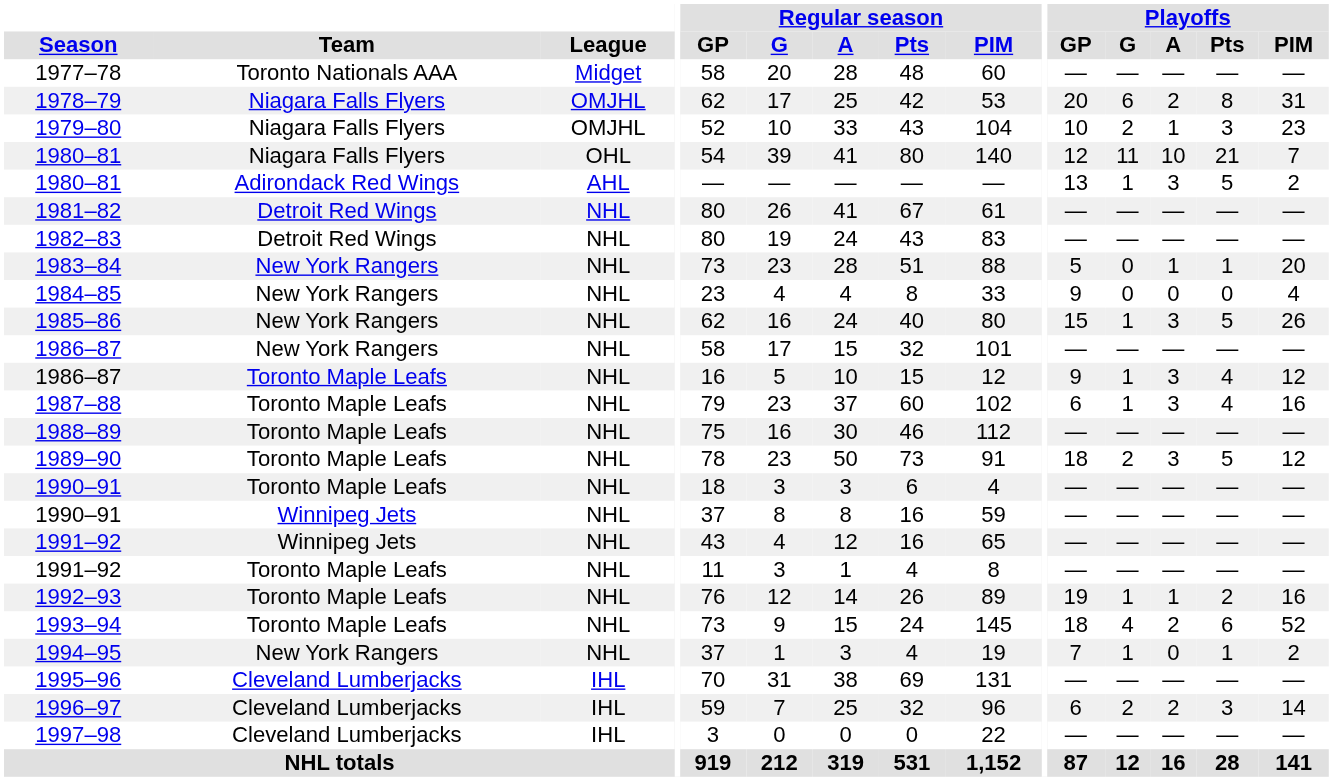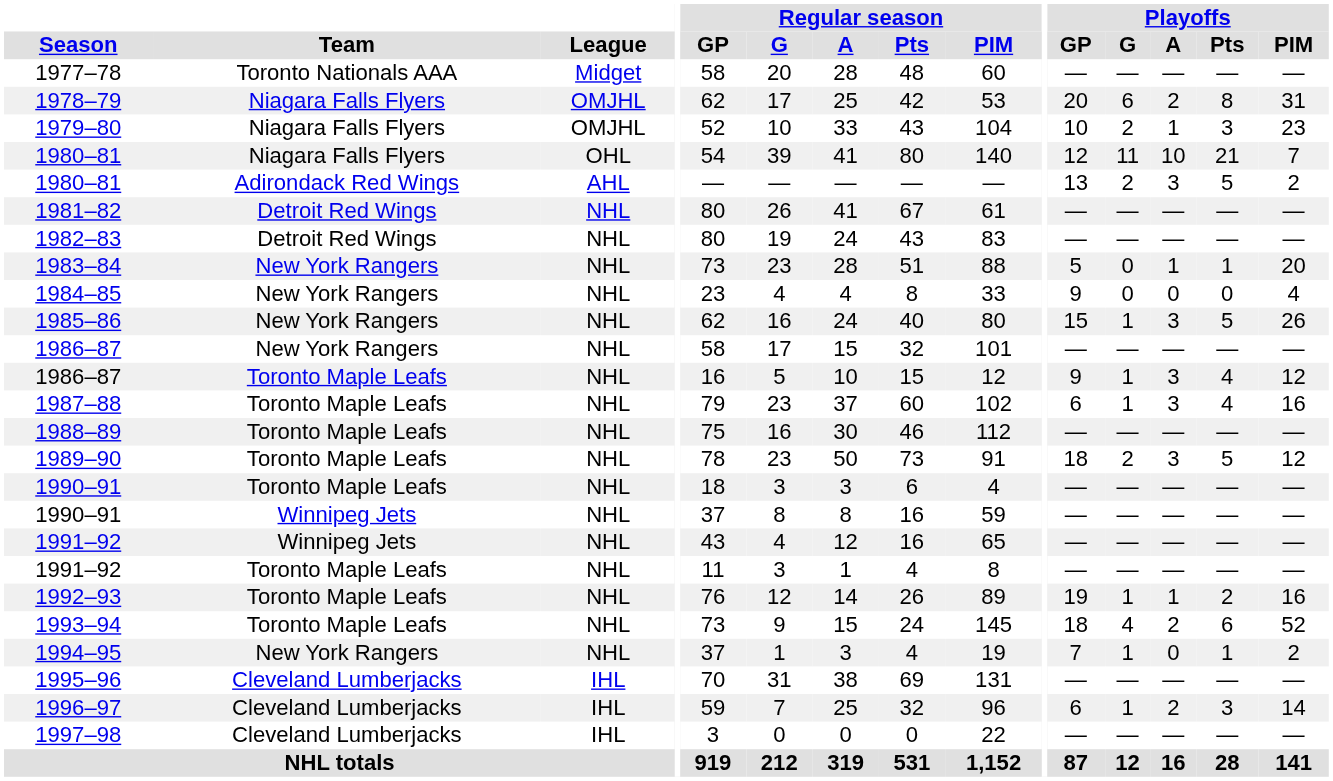 <table border="0" cellpadding="1" cellspacing="0" style="text-align:center; width:60em">
 <tr bgcolor="#e0e0e0">
 <th colspan="3"  bgcolor="#ffffff"></th>
 <th rowspan="100" bgcolor="#ffffff"></th>
 <th colspan="5"><a href='#'>Regular season</a></th>
 <th rowspan="100" bgcolor="#ffffff"></th>
 <th colspan="5"><a href='#'>Playoffs</a></th>
 </tr>
 <tr bgcolor="#e0e0e0">
 <th><a href='#'>Season</a></th>
 <th>Team</th>
 <th>League</th>
 <th>GP</th>
 <th><a href='#'>G</a></th>
 <th><a href='#'>A</a></th>
 <th><a href='#'>Pts</a></th>
 <th><a href='#'>PIM</a></th>
 <th>GP</th>
 <th>G</th>
 <th>A</th>
 <th>Pts</th>
 <th>PIM</th>
 </tr>
 <tr>
 <td>1977–78</td>
 <td>Toronto Nationals AAA</td>
 <td><a href='#'>Midget</a></td>
 <td>58</td>
 <td>20</td>
 <td>28</td>
 <td>48</td>
 <td>60</td>
 <td>—</td>
 <td>—</td>
 <td>—</td>
 <td>—</td>
 <td>—</td>
 </tr>
 <tr bgcolor="#f0f0f0">
 <td><a href='#'>1978–79</a></td>
 <td><a href='#'>Niagara Falls Flyers</a></td>
 <td><a href='#'>OMJHL</a></td>
 <td>62</td>
 <td>17</td>
 <td>25</td>
 <td>42</td>
 <td>53</td>
 <td>20</td>
 <td>6</td>
 <td>2</td>
 <td>8</td>
 <td>31</td>
 </tr>
 <tr>
 <td><a href='#'>1979–80</a></td>
 <td>Niagara Falls Flyers</td>
 <td>OMJHL</td>
 <td>52</td>
 <td>10</td>
 <td>33</td>
 <td>43</td>
 <td>104</td>
 <td>10</td>
 <td>2</td>
 <td>1</td>
 <td>3</td>
 <td>23</td>
 </tr>
 <tr bgcolor="#f0f0f0">
 <td><a href='#'>1980–81</a></td>
 <td>Niagara Falls Flyers</td>
 <td>OHL</td>
 <td>54</td>
 <td>39</td>
 <td>41</td>
 <td>80</td>
 <td>140</td>
 <td>12</td>
 <td>11</td>
 <td>10</td>
 <td>21</td>
 <td>7</td>
 </tr>
 <tr>
 <td><a href='#'>1980–81</a></td>
 <td><a href='#'>Adirondack Red Wings</a></td>
 <td><a href='#'>AHL</a></td>
 <td>—</td>
 <td>—</td>
 <td>—</td>
 <td>—</td>
 <td>—</td>
 <td>13</td>
-<td>1</td>
+<td>2</td>
 <td>3</td>
 <td>5</td>
 <td>2</td>
 </tr>
 <tr bgcolor="#f0f0f0">
 <td><a href='#'>1981–82</a></td>
 <td><a href='#'>Detroit Red Wings</a></td>
 <td><a href='#'>NHL</a></td>
 <td>80</td>
 <td>26</td>
 <td>41</td>
 <td>67</td>
 <td>61</td>
 <td>—</td>
 <td>—</td>
 <td>—</td>
 <td>—</td>
 <td>—</td>
 </tr>
 <tr>
 <td><a href='#'>1982–83</a></td>
 <td>Detroit Red Wings</td>
 <td>NHL</td>
 <td>80</td>
 <td>19</td>
 <td>24</td>
 <td>43</td>
 <td>83</td>
 <td>—</td>
 <td>—</td>
 <td>—</td>
 <td>—</td>
 <td>—</td>
 </tr>
 <tr bgcolor="#f0f0f0">
 <td><a href='#'>1983–84</a></td>
 <td><a href='#'>New York Rangers</a></td>
 <td>NHL</td>
 <td>73</td>
 <td>23</td>
 <td>28</td>
 <td>51</td>
 <td>88</td>
 <td>5</td>
 <td>0</td>
 <td>1</td>
 <td>1</td>
 <td>20</td>
 </tr>
 <tr>
 <td><a href='#'>1984–85</a></td>
 <td>New York Rangers</td>
 <td>NHL</td>
 <td>23</td>
 <td>4</td>
 <td>4</td>
 <td>8</td>
 <td>33</td>
 <td>9</td>
 <td>0</td>
 <td>0</td>
 <td>0</td>
 <td>4</td>
 </tr>
 <tr bgcolor="#f0f0f0">
 <td><a href='#'>1985–86</a></td>
 <td>New York Rangers</td>
 <td>NHL</td>
 <td>62</td>
 <td>16</td>
 <td>24</td>
 <td>40</td>
 <td>80</td>
 <td>15</td>
 <td>1</td>
 <td>3</td>
 <td>5</td>
 <td>26</td>
 </tr>
 <tr>
 <td><a href='#'>1986–87</a></td>
 <td>New York Rangers</td>
 <td>NHL</td>
 <td>58</td>
 <td>17</td>
 <td>15</td>
 <td>32</td>
 <td>101</td>
 <td>—</td>
 <td>—</td>
 <td>—</td>
 <td>—</td>
 <td>—</td>
 </tr>
 <tr bgcolor="#f0f0f0">
 <td>1986–87</td>
 <td><a href='#'>Toronto Maple Leafs</a></td>
 <td>NHL</td>
 <td>16</td>
 <td>5</td>
 <td>10</td>
 <td>15</td>
 <td>12</td>
 <td>9</td>
 <td>1</td>
 <td>3</td>
 <td>4</td>
 <td>12</td>
 </tr>
 <tr>
 <td><a href='#'>1987–88</a></td>
 <td>Toronto Maple Leafs</td>
 <td>NHL</td>
 <td>79</td>
 <td>23</td>
 <td>37</td>
 <td>60</td>
 <td>102</td>
 <td>6</td>
 <td>1</td>
 <td>3</td>
 <td>4</td>
 <td>16</td>
 </tr>
 <tr bgcolor="#f0f0f0">
 <td><a href='#'>1988–89</a></td>
 <td>Toronto Maple Leafs</td>
 <td>NHL</td>
 <td>75</td>
 <td>16</td>
 <td>30</td>
 <td>46</td>
 <td>112</td>
 <td>—</td>
 <td>—</td>
 <td>—</td>
 <td>—</td>
 <td>—</td>
 </tr>
 <tr>
 <td><a href='#'>1989–90</a></td>
 <td>Toronto Maple Leafs</td>
 <td>NHL</td>
 <td>78</td>
 <td>23</td>
 <td>50</td>
 <td>73</td>
 <td>91</td>
 <td>18</td>
 <td>2</td>
 <td>3</td>
 <td>5</td>
 <td>12</td>
 </tr>
 <tr bgcolor="#f0f0f0">
 <td><a href='#'>1990–91</a></td>
 <td>Toronto Maple Leafs</td>
 <td>NHL</td>
 <td>18</td>
 <td>3</td>
 <td>3</td>
 <td>6</td>
 <td>4</td>
 <td>—</td>
 <td>—</td>
 <td>—</td>
 <td>—</td>
 <td>—</td>
 </tr>
 <tr>
 <td>1990–91</td>
 <td><a href='#'>Winnipeg Jets</a></td>
 <td>NHL</td>
 <td>37</td>
 <td>8</td>
 <td>8</td>
 <td>16</td>
 <td>59</td>
 <td>—</td>
 <td>—</td>
 <td>—</td>
 <td>—</td>
 <td>—</td>
 </tr>
 <tr bgcolor="#f0f0f0">
 <td><a href='#'>1991–92</a></td>
 <td>Winnipeg Jets</td>
 <td>NHL</td>
 <td>43</td>
 <td>4</td>
 <td>12</td>
 <td>16</td>
 <td>65</td>
 <td>—</td>
 <td>—</td>
 <td>—</td>
 <td>—</td>
 <td>—</td>
 </tr>
 <tr>
 <td>1991–92</td>
 <td>Toronto Maple Leafs</td>
 <td>NHL</td>
 <td>11</td>
 <td>3</td>
 <td>1</td>
 <td>4</td>
 <td>8</td>
 <td>—</td>
 <td>—</td>
 <td>—</td>
 <td>—</td>
 <td>—</td>
 </tr>
 <tr bgcolor="#f0f0f0">
 <td><a href='#'>1992–93</a></td>
 <td>Toronto Maple Leafs</td>
 <td>NHL</td>
 <td>76</td>
 <td>12</td>
 <td>14</td>
 <td>26</td>
 <td>89</td>
 <td>19</td>
 <td>1</td>
 <td>1</td>
 <td>2</td>
 <td>16</td>
 </tr>
 <tr>
 <td><a href='#'>1993–94</a></td>
 <td>Toronto Maple Leafs</td>
 <td>NHL</td>
 <td>73</td>
 <td>9</td>
 <td>15</td>
 <td>24</td>
 <td>145</td>
 <td>18</td>
 <td>4</td>
 <td>2</td>
 <td>6</td>
 <td>52</td>
 </tr>
 <tr bgcolor="#f0f0f0">
 <td><a href='#'>1994–95</a></td>
 <td>New York Rangers</td>
 <td>NHL</td>
 <td>37</td>
 <td>1</td>
 <td>3</td>
 <td>4</td>
 <td>19</td>
 <td>7</td>
 <td>1</td>
 <td>0</td>
 <td>1</td>
 <td>2</td>
 </tr>
 <tr>
 <td><a href='#'>1995–96</a></td>
 <td><a href='#'>Cleveland Lumberjacks</a></td>
 <td><a href='#'>IHL</a></td>
 <td>70</td>
 <td>31</td>
 <td>38</td>
 <td>69</td>
 <td>131</td>
 <td>—</td>
 <td>—</td>
 <td>—</td>
 <td>—</td>
 <td>—</td>
 </tr>
 <tr bgcolor="#f0f0f0">
 <td><a href='#'>1996–97</a></td>
 <td>Cleveland Lumberjacks</td>
 <td>IHL</td>
 <td>59</td>
 <td>7</td>
 <td>25</td>
 <td>32</td>
 <td>96</td>
 <td>6</td>
-<td>2</td>
+<td>1</td>
 <td>2</td>
 <td>3</td>
 <td>14</td>
 </tr>
 <tr>
 <td><a href='#'>1997–98</a></td>
 <td>Cleveland Lumberjacks</td>
 <td>IHL</td>
 <td>3</td>
 <td>0</td>
 <td>0</td>
 <td>0</td>
 <td>22</td>
 <td>—</td>
 <td>—</td>
 <td>—</td>
 <td>—</td>
 <td>—</td>
 </tr>
 <tr style="background:#e0e0e0;">
 <th colspan="3">NHL totals</th>
 <th>919</th>
 <th>212</th>
 <th>319</th>
 <th>531</th>
 <th>1,152</th>
 <th>87</th>
 <th>12</th>
 <th>16</th>
 <th>28</th>
 <th>141</th>
 </tr>
 </table>
